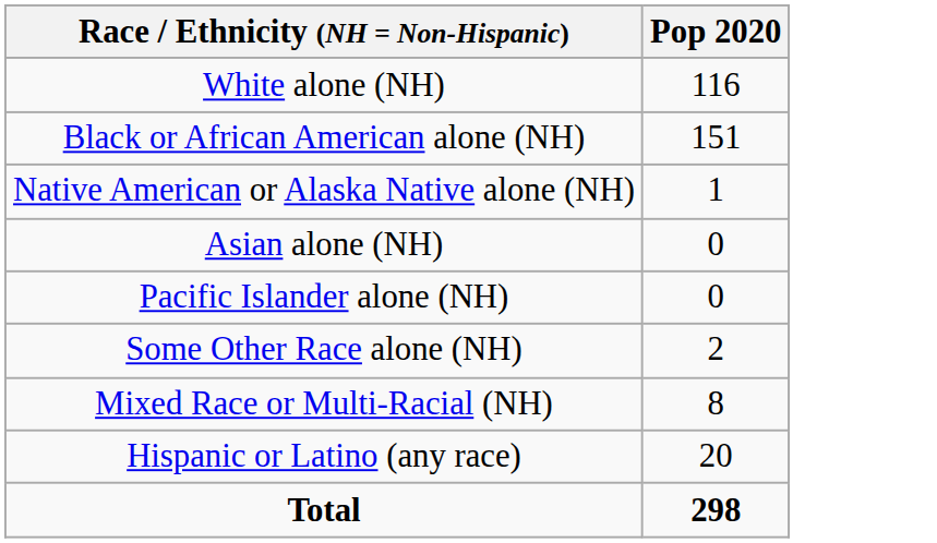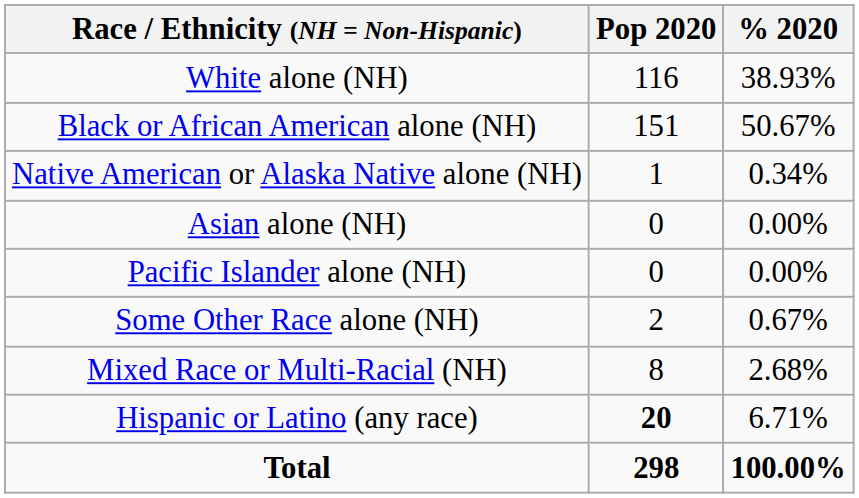 <table class="wikitable" style="text-align:center;">
 <tr>
 <th>Race / Ethnicity <small>(<em>NH = Non-Hispanic</em>)</small></th>
 <th>Pop 2020</th>
+<th>% 2020</th>
 </tr>
 <tr>
 <td><a href='#'>White</a> alone (NH)</td>
 <td>116</td>
+<td>38.93%</td>
 </tr>
 <tr>
 <td><a href='#'>Black or African American</a> alone (NH)</td>
 <td>151</td>
+<td>50.67%</td>
 </tr>
 <tr>
 <td><a href='#'>Native American</a> or <a href='#'>Alaska Native</a> alone (NH)</td>
 <td>1</td>
+<td>0.34%</td>
 </tr>
 <tr>
 <td><a href='#'>Asian</a> alone (NH)</td>
 <td>0</td>
+<td>0.00%</td>
 </tr>
 <tr>
 <td><a href='#'>Pacific Islander</a> alone (NH)</td>
 <td>0</td>
+<td>0.00%</td>
 </tr>
 <tr>
 <td><a href='#'>Some Other Race</a> alone (NH)</td>
 <td>2</td>
+<td>0.67%</td>
 </tr>
 <tr>
 <td><a href='#'>Mixed Race or Multi-Racial</a> (NH)</td>
 <td>8</td>
+<td>2.68%</td>
 </tr>
 <tr>
 <td><a href='#'>Hispanic or Latino</a> (any race)</td>
-<td>20</td>
+<td><strong>20</strong></td>
+<td>6.71%</td>
 </tr>
 <tr>
 <td><strong>Total</strong></td>
 <td><strong>298</strong></td>
+<td><strong>100.00%</strong></td>
 </tr>
 </table>
